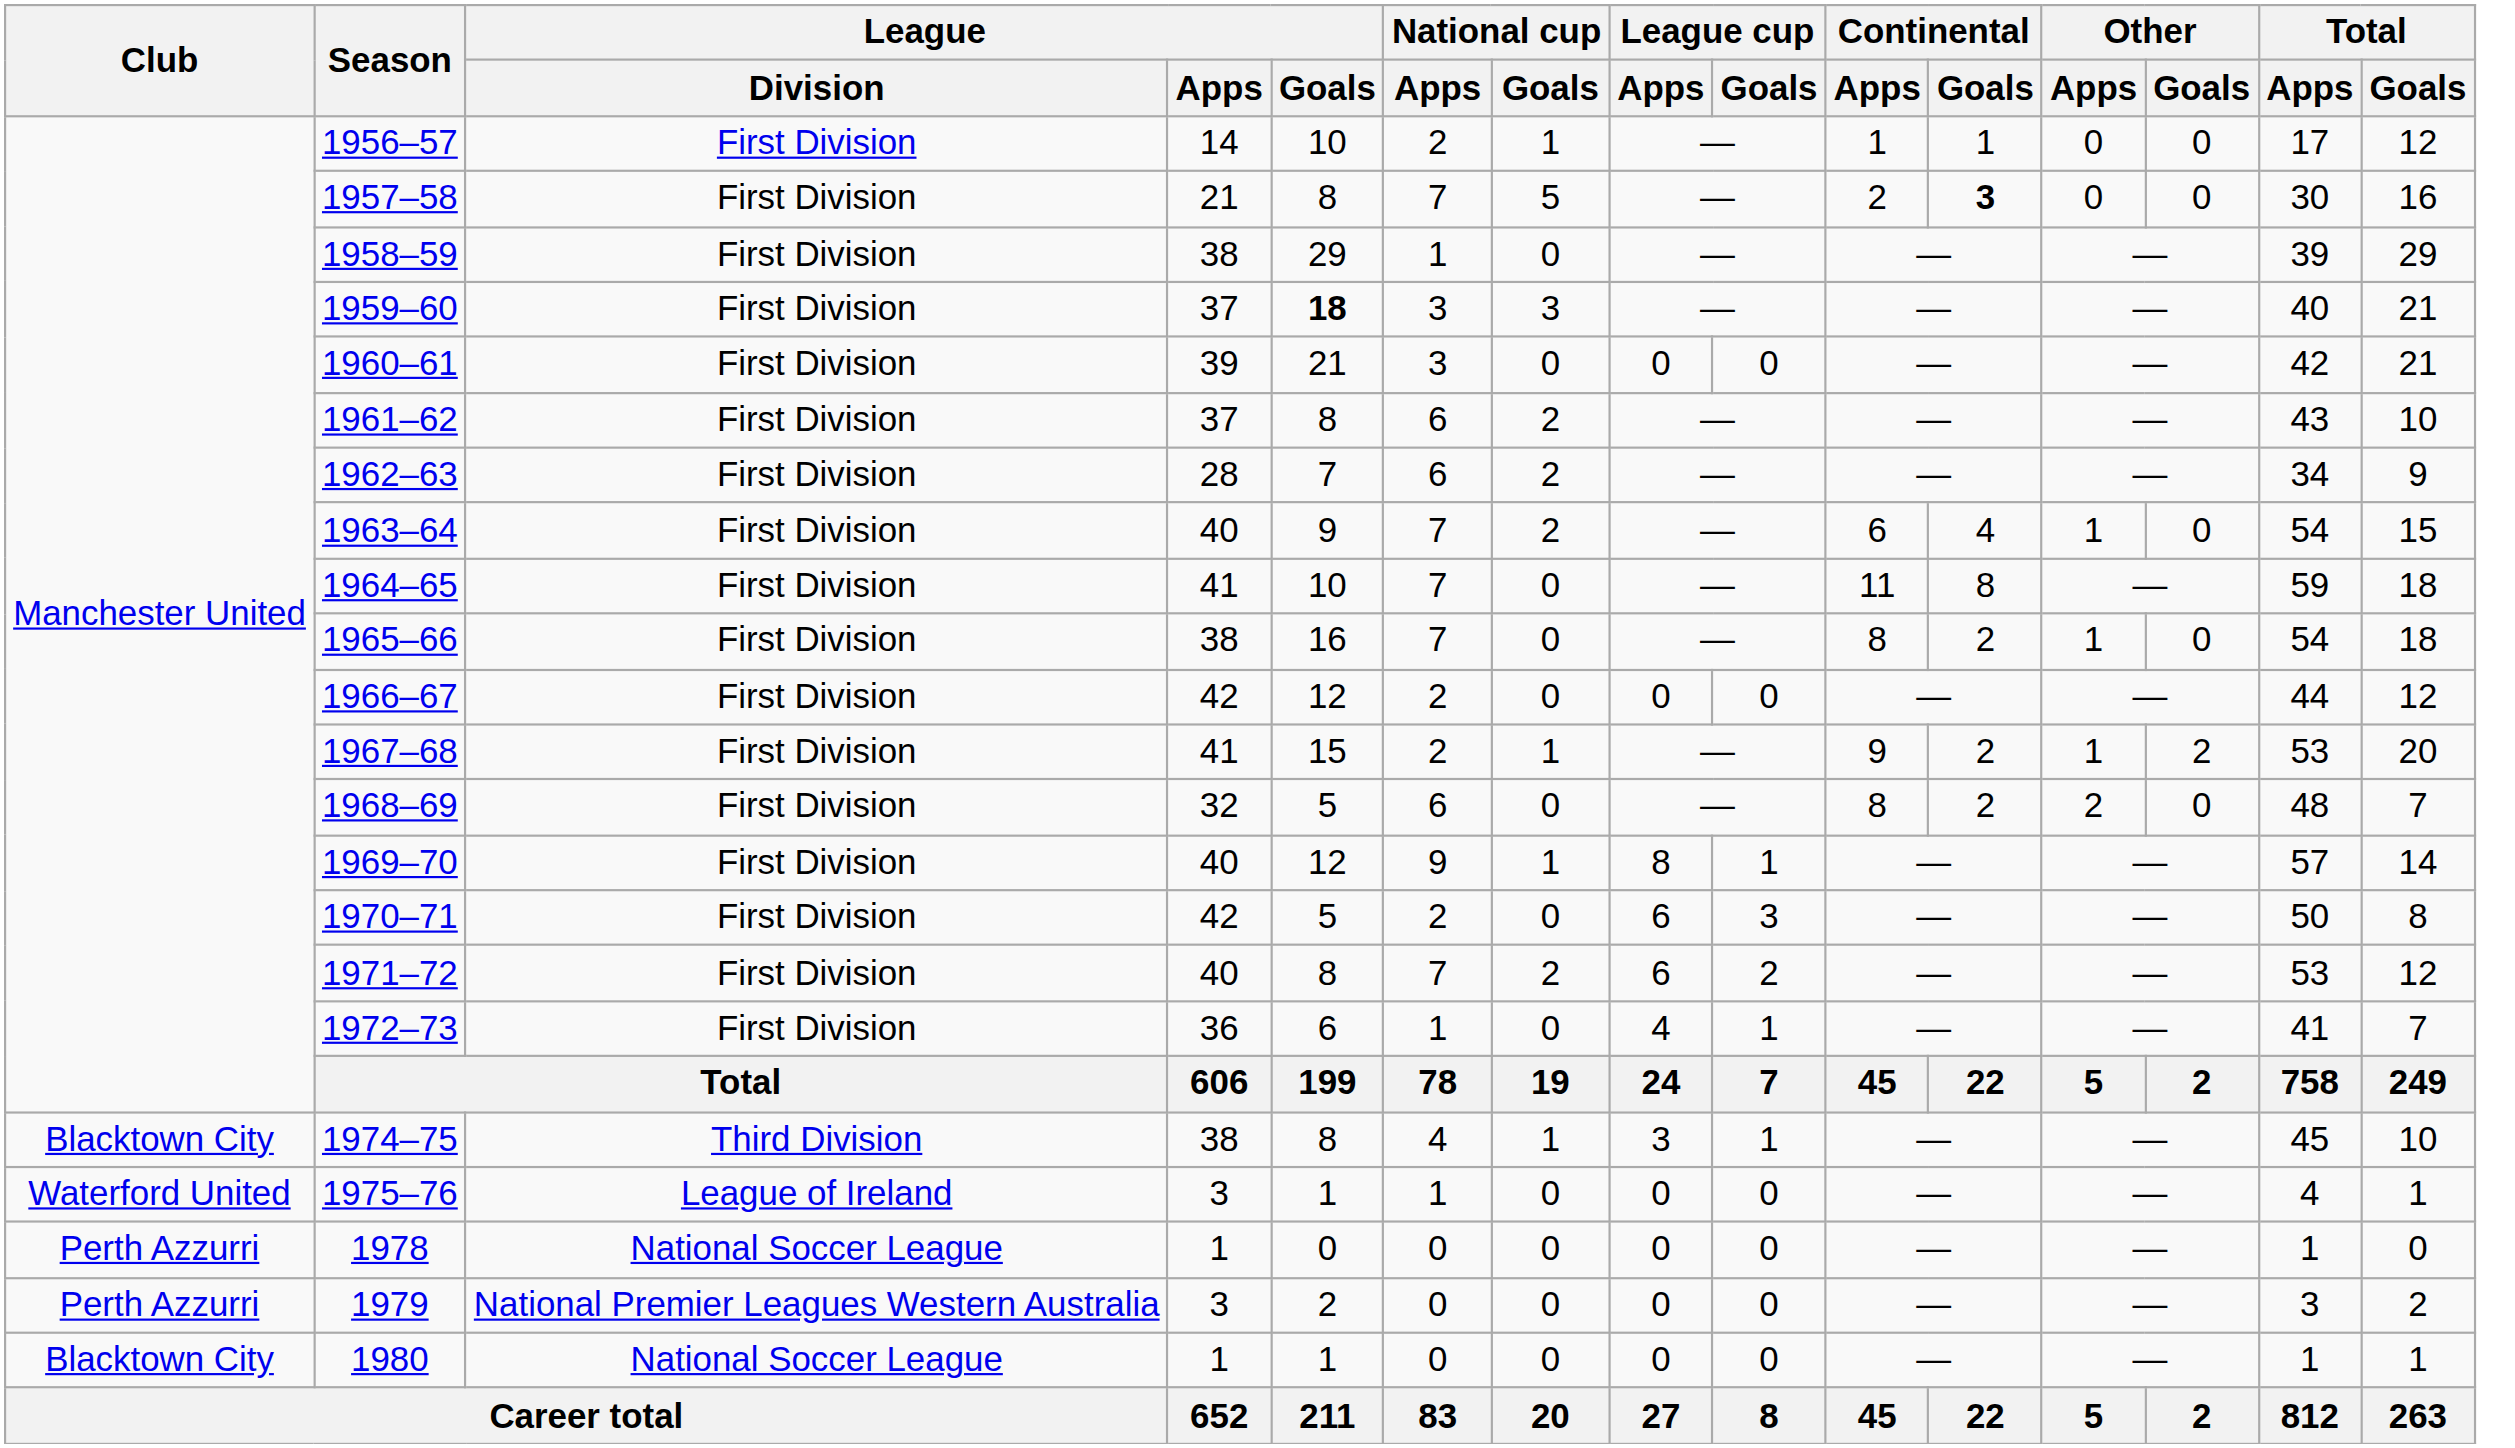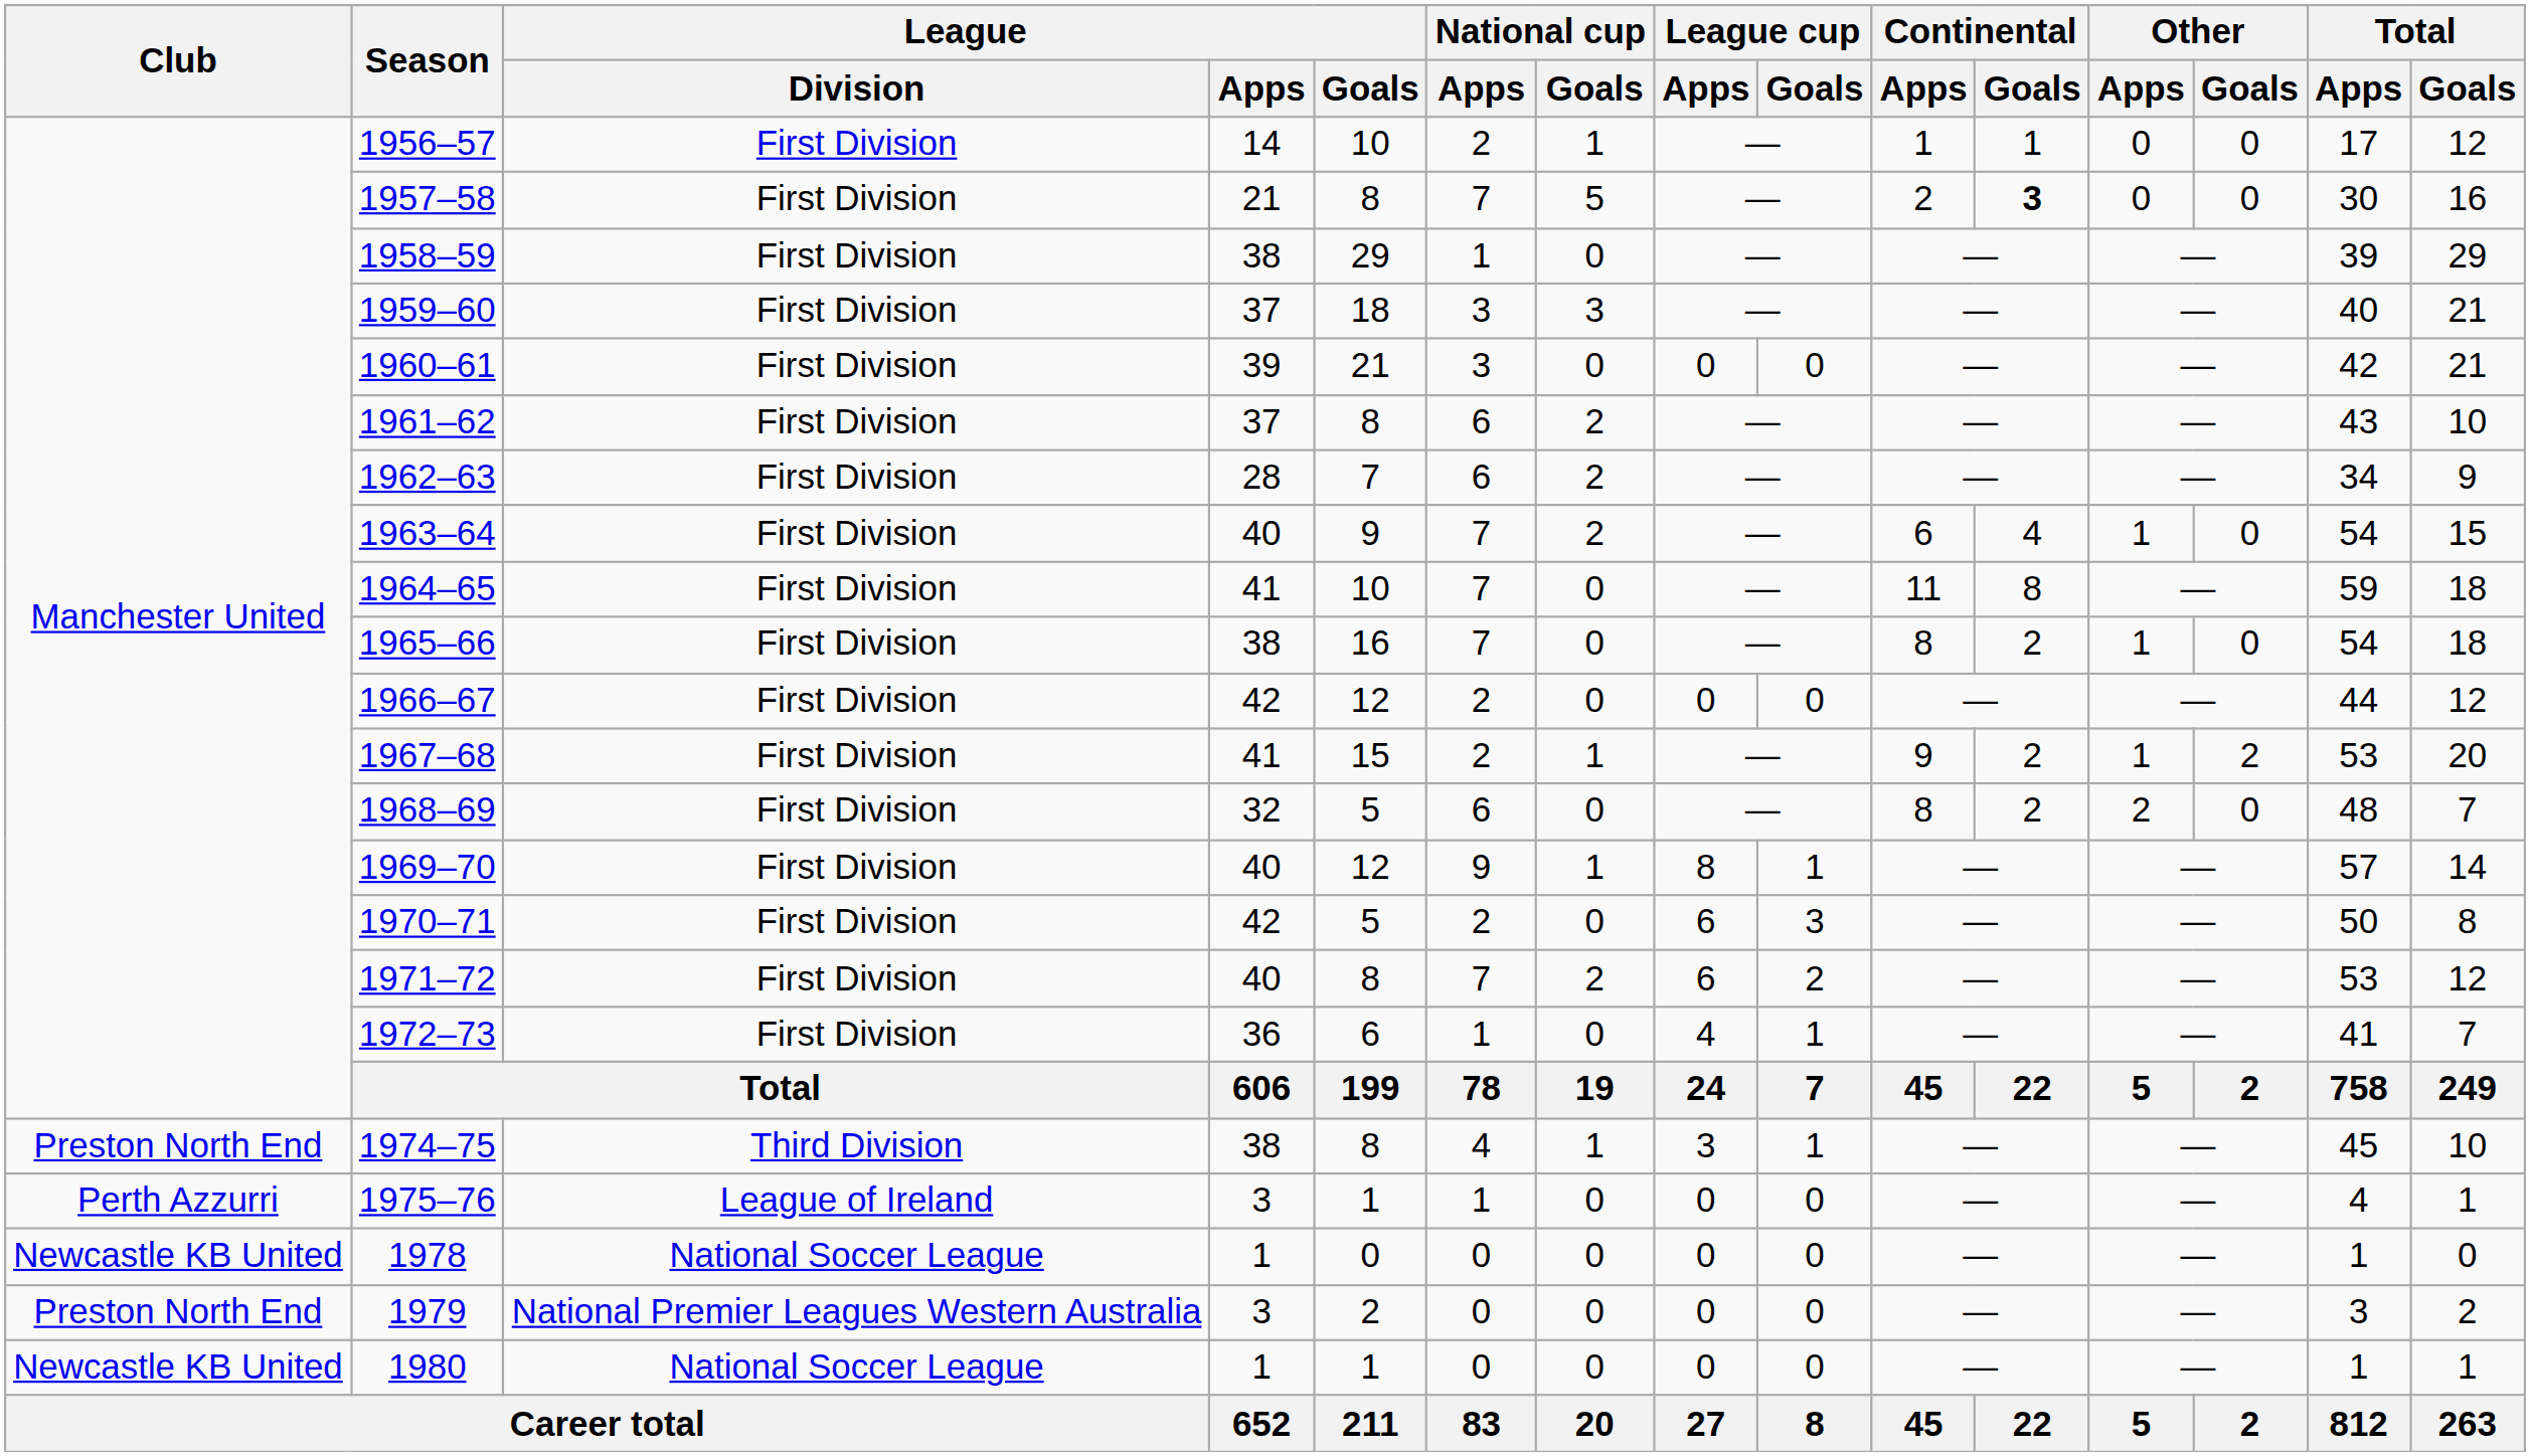 <table class="wikitable" style="text-align:center">
 <tr>
 <th rowspan="2">Club</th>
 <th rowspan="2">Season</th>
 <th colspan="3">League</th>
 <th colspan="2">National cup</th>
 <th colspan="2">League cup</th>
 <th colspan="2">Continental</th>
 <th colspan="2">Other</th>
 <th colspan="2">Total</th>
 </tr>
 <tr>
 <th>Division</th>
 <th>Apps</th>
 <th>Goals</th>
 <th>Apps</th>
 <th>Goals</th>
 <th>Apps</th>
 <th>Goals</th>
 <th>Apps</th>
 <th>Goals</th>
 <th>Apps</th>
 <th>Goals</th>
 <th>Apps</th>
 <th>Goals</th>
 </tr>
 <tr>
 <td rowspan="18"><a href='#'>Manchester United</a></td>
 <td><a href='#'>1956–57</a></td>
 <td><a href='#'>First Division</a></td>
 <td>14</td>
 <td>10</td>
 <td>2</td>
 <td>1</td>
 <td colspan="2">—</td>
 <td>1</td>
 <td>1</td>
 <td>0</td>
 <td>0</td>
 <td>17</td>
 <td>12</td>
 </tr>
 <tr>
 <td><a href='#'>1957–58</a></td>
 <td>First Division</td>
 <td>21</td>
 <td>8</td>
 <td>7</td>
 <td>5</td>
 <td colspan="2">—</td>
 <td>2</td>
 <td><strong>3</strong></td>
 <td>0</td>
 <td>0</td>
 <td>30</td>
 <td>16</td>
 </tr>
 <tr>
 <td><a href='#'>1958–59</a></td>
 <td>First Division</td>
 <td>38</td>
 <td>29</td>
 <td>1</td>
 <td>0</td>
 <td colspan="2">—</td>
 <td colspan="2">—</td>
 <td colspan="2">—</td>
 <td>39</td>
 <td>29</td>
 </tr>
 <tr>
 <td><a href='#'>1959–60</a></td>
 <td>First Division</td>
 <td>37</td>
-<td><strong>18</strong></td>
+<td>18</td>
 <td>3</td>
 <td>3</td>
 <td colspan="2">—</td>
 <td colspan="2">—</td>
 <td colspan="2">—</td>
 <td>40</td>
 <td>21</td>
 </tr>
 <tr>
 <td><a href='#'>1960–61</a></td>
 <td>First Division</td>
 <td>39</td>
 <td>21</td>
 <td>3</td>
 <td>0</td>
 <td>0</td>
 <td>0</td>
 <td colspan="2">—</td>
 <td colspan="2">—</td>
 <td>42</td>
 <td>21</td>
 </tr>
 <tr>
 <td><a href='#'>1961–62</a></td>
 <td>First Division</td>
 <td>37</td>
 <td>8</td>
 <td>6</td>
 <td>2</td>
 <td colspan="2">—</td>
 <td colspan="2">—</td>
 <td colspan="2">—</td>
 <td>43</td>
 <td>10</td>
 </tr>
 <tr>
 <td><a href='#'>1962–63</a></td>
 <td>First Division</td>
 <td>28</td>
 <td>7</td>
 <td>6</td>
 <td>2</td>
 <td colspan="2">—</td>
 <td colspan="2">—</td>
 <td colspan="2">—</td>
 <td>34</td>
 <td>9</td>
 </tr>
 <tr>
 <td><a href='#'>1963–64</a></td>
 <td>First Division</td>
 <td>40</td>
 <td>9</td>
 <td>7</td>
 <td>2</td>
 <td colspan="2">—</td>
 <td>6</td>
 <td>4</td>
 <td>1</td>
 <td>0</td>
 <td>54</td>
 <td>15</td>
 </tr>
 <tr>
 <td><a href='#'>1964–65</a></td>
 <td>First Division</td>
 <td>41</td>
 <td>10</td>
 <td>7</td>
 <td>0</td>
 <td colspan="2">—</td>
 <td>11</td>
 <td>8</td>
 <td colspan="2">—</td>
 <td>59</td>
 <td>18</td>
 </tr>
 <tr>
 <td><a href='#'>1965–66</a></td>
 <td>First Division</td>
 <td>38</td>
 <td>16</td>
 <td>7</td>
 <td>0</td>
 <td colspan="2">—</td>
 <td>8</td>
 <td>2</td>
 <td>1</td>
 <td>0</td>
 <td>54</td>
 <td>18</td>
 </tr>
 <tr>
 <td><a href='#'>1966–67</a></td>
 <td>First Division</td>
 <td>42</td>
 <td>12</td>
 <td>2</td>
 <td>0</td>
 <td>0</td>
 <td>0</td>
 <td colspan="2">—</td>
 <td colspan="2">—</td>
 <td>44</td>
 <td>12</td>
 </tr>
 <tr>
 <td><a href='#'>1967–68</a></td>
 <td>First Division</td>
 <td>41</td>
 <td>15</td>
 <td>2</td>
 <td>1</td>
 <td colspan="2">—</td>
 <td>9</td>
 <td>2</td>
 <td>1</td>
 <td>2</td>
 <td>53</td>
 <td>20</td>
 </tr>
 <tr>
 <td><a href='#'>1968–69</a></td>
 <td>First Division</td>
 <td>32</td>
 <td>5</td>
 <td>6</td>
 <td>0</td>
 <td colspan="2">—</td>
 <td>8</td>
 <td>2</td>
 <td>2</td>
 <td>0</td>
 <td>48</td>
 <td>7</td>
 </tr>
 <tr>
 <td><a href='#'>1969–70</a></td>
 <td>First Division</td>
 <td>40</td>
 <td>12</td>
 <td>9</td>
 <td>1</td>
 <td>8</td>
 <td>1</td>
 <td colspan="2">—</td>
 <td colspan="2">—</td>
 <td>57</td>
 <td>14</td>
 </tr>
 <tr>
 <td><a href='#'>1970–71</a></td>
 <td>First Division</td>
 <td>42</td>
 <td>5</td>
 <td>2</td>
 <td>0</td>
 <td>6</td>
 <td>3</td>
 <td colspan="2">—</td>
 <td colspan="2">—</td>
 <td>50</td>
 <td>8</td>
 </tr>
 <tr>
 <td><a href='#'>1971–72</a></td>
 <td>First Division</td>
 <td>40</td>
 <td>8</td>
 <td>7</td>
 <td>2</td>
 <td>6</td>
 <td>2</td>
 <td colspan="2">—</td>
 <td colspan="2">—</td>
 <td>53</td>
 <td>12</td>
 </tr>
 <tr>
 <td><a href='#'>1972–73</a></td>
 <td>First Division</td>
 <td>36</td>
 <td>6</td>
 <td>1</td>
 <td>0</td>
 <td>4</td>
 <td>1</td>
 <td colspan="2">—</td>
 <td colspan="2">—</td>
 <td>41</td>
 <td>7</td>
 </tr>
 <tr>
 <th colspan="2">Total</th>
 <th>606</th>
 <th>199</th>
 <th>78</th>
 <th>19</th>
 <th>24</th>
 <th>7</th>
 <th>45</th>
 <th>22</th>
 <th>5</th>
 <th>2</th>
 <th>758</th>
 <th>249</th>
 </tr>
 <tr>
-<td><a href='#'>Blacktown City</a></td>
+<td><a href='#'>Preston North End</a></td>
 <td><a href='#'>1974–75</a></td>
 <td><a href='#'>Third Division</a></td>
 <td>38</td>
 <td>8</td>
 <td>4</td>
 <td>1</td>
 <td>3</td>
 <td>1</td>
 <td colspan="2">—</td>
 <td colspan="2">—</td>
 <td>45</td>
 <td>10</td>
 </tr>
 <tr>
-<td><a href='#'>Waterford United</a></td>
+<td><a href='#'>Perth Azzurri</a></td>
 <td><a href='#'>1975–76</a></td>
 <td><a href='#'>League of Ireland</a></td>
 <td>3</td>
 <td>1</td>
 <td>1</td>
 <td>0</td>
 <td>0</td>
 <td>0</td>
 <td colspan="2">—</td>
 <td colspan="2">—</td>
 <td>4</td>
 <td>1</td>
 </tr>
 <tr>
-<td><a href='#'>Perth Azzurri</a></td>
+<td><a href='#'>Newcastle KB United</a></td>
 <td><a href='#'>1978</a></td>
 <td><a href='#'>National Soccer League</a></td>
 <td>1</td>
 <td>0</td>
 <td>0</td>
 <td>0</td>
 <td>0</td>
 <td>0</td>
 <td colspan="2">—</td>
 <td colspan="2">—</td>
 <td>1</td>
 <td>0</td>
 </tr>
 <tr>
-<td><a href='#'>Perth Azzurri</a></td>
+<td><a href='#'>Preston North End</a></td>
 <td><a href='#'>1979</a></td>
 <td><a href='#'>National Premier Leagues Western Australia</a></td>
 <td>3</td>
 <td>2</td>
 <td>0</td>
 <td>0</td>
 <td>0</td>
 <td>0</td>
 <td colspan="2">—</td>
 <td colspan="2">—</td>
 <td>3</td>
 <td>2</td>
 </tr>
 <tr>
-<td><a href='#'>Blacktown City</a></td>
+<td><a href='#'>Newcastle KB United</a></td>
 <td><a href='#'>1980</a></td>
 <td><a href='#'>National Soccer League</a></td>
 <td>1</td>
 <td>1</td>
 <td>0</td>
 <td>0</td>
 <td>0</td>
 <td>0</td>
 <td colspan="2">—</td>
 <td colspan="2">—</td>
 <td>1</td>
 <td>1</td>
 </tr>
 <tr>
 <th colspan="3">Career total</th>
 <th>652</th>
 <th>211</th>
 <th>83</th>
 <th>20</th>
 <th>27</th>
 <th>8</th>
 <th>45</th>
 <th>22</th>
 <th>5</th>
 <th>2</th>
 <th>812</th>
 <th>263</th>
 </tr>
 </table>
